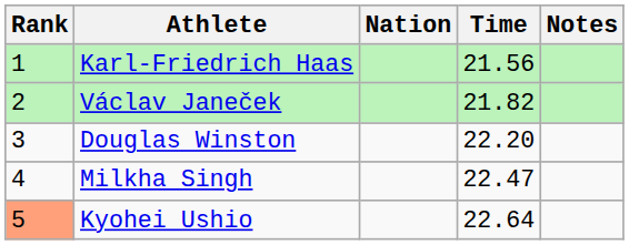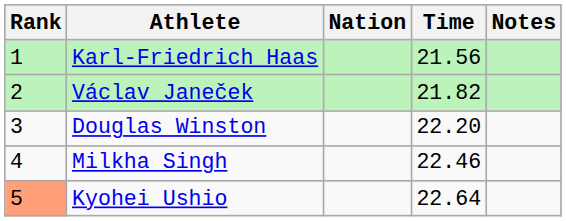 <table class="wikitable">
 <tr>
 <th>Rank</th>
 <th>Athlete</th>
 <th>Nation</th>
 <th>Time</th>
 <th>Notes</th>
 </tr>
 <tr bgcolor=bbf3bb>
 <td>1</td>
 <td align=left><a href='#'>Karl-Friedrich Haas</a></td>
 <td align=left></td>
 <td>21.56</td>
 <td></td>
 </tr>
 <tr bgcolor=bbf3bb>
 <td>2</td>
 <td align=left><a href='#'>Václav Janeček</a></td>
 <td align=left></td>
 <td>21.82</td>
 <td></td>
 </tr>
 <tr>
 <td>3</td>
 <td align=left><a href='#'>Douglas Winston</a></td>
 <td align=left></td>
 <td>22.20</td>
 <td></td>
 </tr>
 <tr>
 <td>4</td>
 <td align=left><a href='#'>Milkha Singh</a></td>
 <td align=left></td>
-<td>22.47</td>
+<td>22.46</td>
 <td></td>
 </tr>
 <tr>
 <td style="background: lightsalmon;">5</td>
 <td align=left><a href='#'>Kyohei Ushio</a></td>
 <td align=left></td>
 <td>22.64</td>
 <td></td>
 </tr>
 </table>
